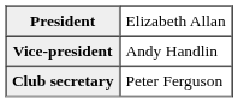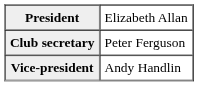 <table border="1" cellpadding="5" cellspacing="0">
 <tr>
 <th style="background:#efefef;">President</th>
 <td>Elizabeth Allan</td>
 </tr>
 <tr>
+<th style="background:#efefef;">Club secretary</th>
+<td>Peter Ferguson</td>
+</tr>
+<tr>
 <th style="background:#efefef;">Vice-president</th>
 <td>Andy Handlin</td>
 </tr>
-<tr>
-<th style="background:#efefef;">Club secretary</th>
-<td>Peter Ferguson</td>
-</tr>
 </table>
